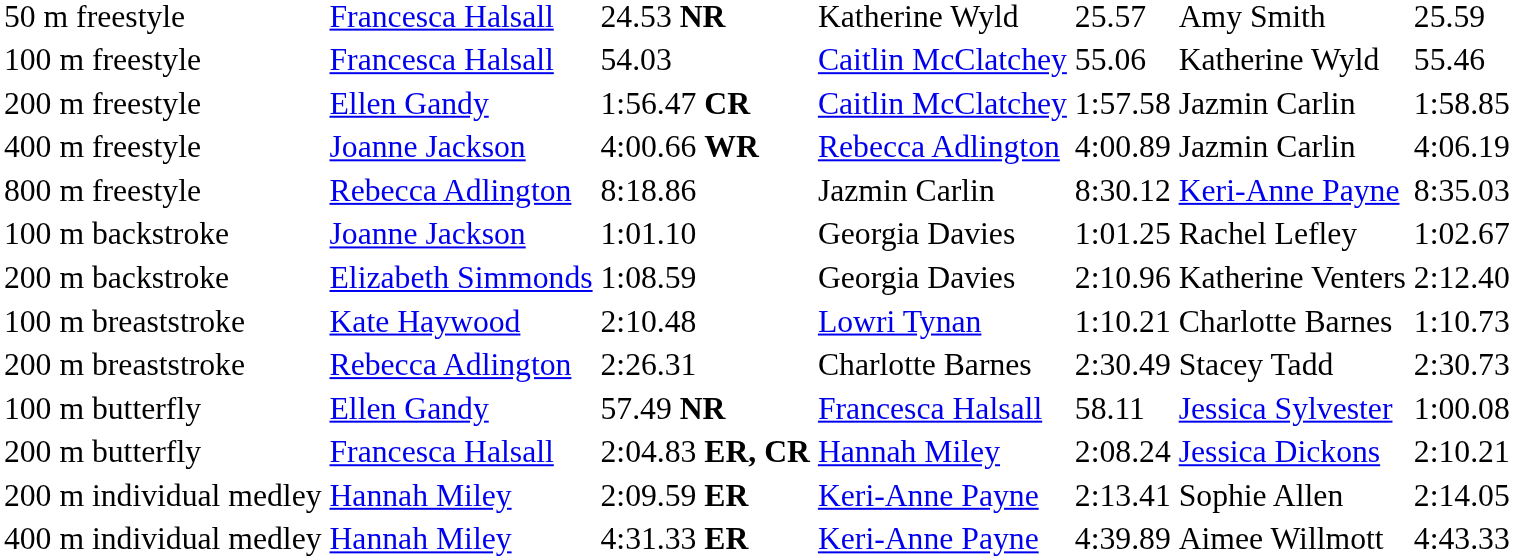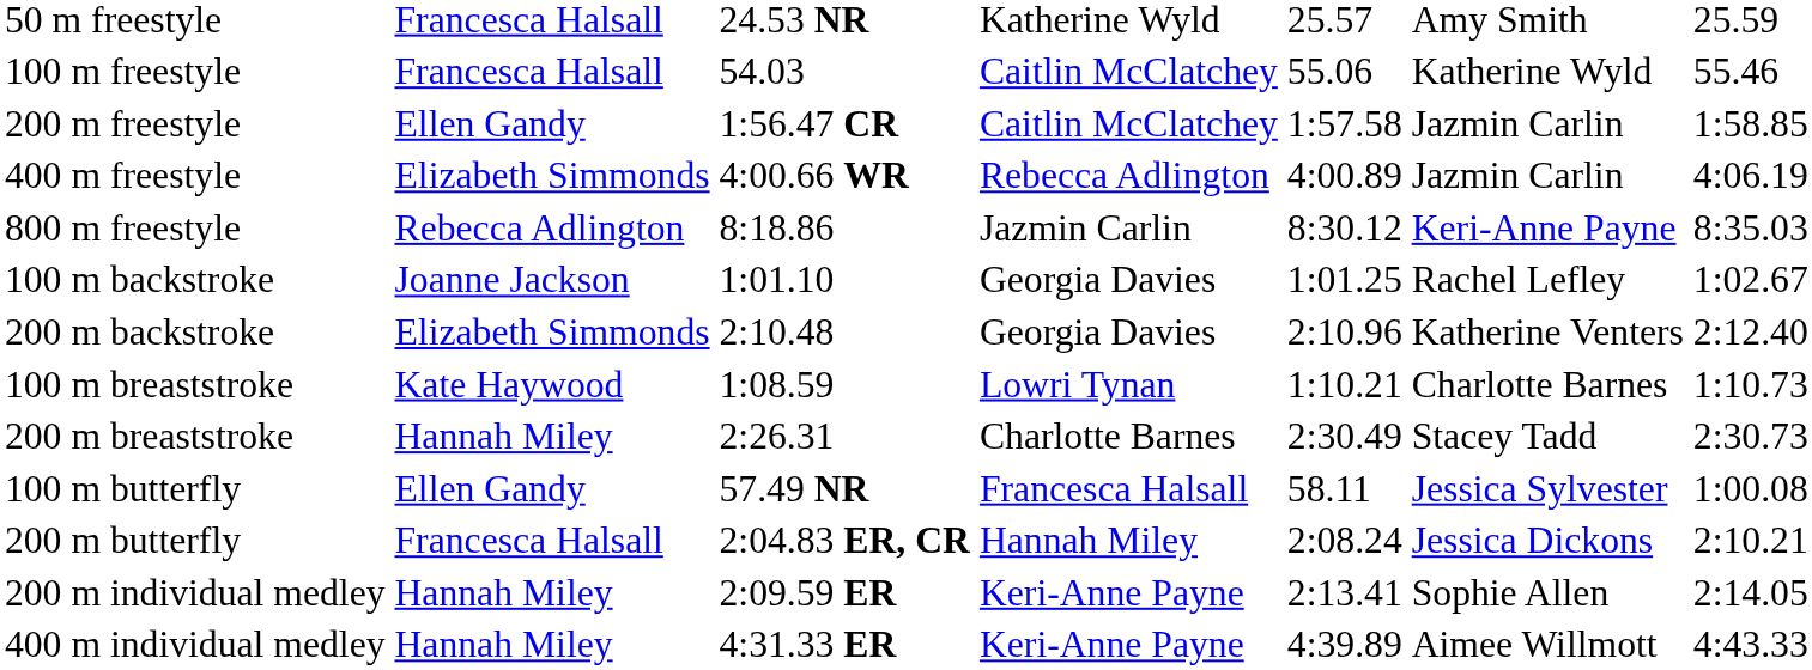 <table>
 <tr>
 <td>50 m freestyle</td>
 <td><a href='#'>Francesca Halsall</a></td>
 <td>24.53 <strong>NR</strong></td>
 <td>Katherine Wyld</td>
 <td>25.57</td>
 <td>Amy Smith</td>
 <td>25.59</td>
 </tr>
 <tr>
 <td>100 m freestyle</td>
 <td><a href='#'>Francesca Halsall</a></td>
 <td>54.03</td>
 <td><a href='#'>Caitlin McClatchey</a></td>
 <td>55.06</td>
 <td>Katherine Wyld</td>
 <td>55.46</td>
 </tr>
 <tr>
 <td>200 m freestyle</td>
 <td><a href='#'>Ellen Gandy</a></td>
 <td>1:56.47 <strong>CR</strong></td>
 <td><a href='#'>Caitlin McClatchey</a></td>
 <td>1:57.58</td>
 <td>Jazmin Carlin</td>
 <td>1:58.85</td>
 </tr>
 <tr>
 <td>400 m freestyle</td>
-<td><a href='#'>Joanne Jackson</a></td>
+<td><a href='#'>Elizabeth Simmonds</a></td>
 <td>4:00.66 <strong>WR</strong></td>
 <td><a href='#'>Rebecca Adlington</a></td>
 <td>4:00.89</td>
 <td>Jazmin Carlin</td>
 <td>4:06.19</td>
 </tr>
 <tr>
 <td>800 m freestyle</td>
 <td><a href='#'>Rebecca Adlington</a></td>
 <td>8:18.86</td>
 <td>Jazmin Carlin</td>
 <td>8:30.12</td>
 <td><a href='#'>Keri-Anne Payne</a></td>
 <td>8:35.03</td>
 </tr>
 <tr>
 <td>100 m backstroke</td>
 <td><a href='#'>Joanne Jackson</a></td>
 <td>1:01.10</td>
 <td>Georgia Davies</td>
 <td>1:01.25</td>
 <td>Rachel Lefley</td>
 <td>1:02.67</td>
 </tr>
 <tr>
 <td>200 m backstroke</td>
 <td><a href='#'>Elizabeth Simmonds</a></td>
-<td>1:08.59</td>
+<td>2:10.48</td>
 <td>Georgia Davies</td>
 <td>2:10.96</td>
 <td>Katherine Venters</td>
 <td>2:12.40</td>
 </tr>
 <tr>
 <td>100 m breaststroke</td>
 <td><a href='#'>Kate Haywood</a></td>
-<td>2:10.48</td>
+<td>1:08.59</td>
 <td><a href='#'>Lowri Tynan</a></td>
 <td>1:10.21</td>
 <td>Charlotte Barnes</td>
 <td>1:10.73</td>
 </tr>
 <tr>
 <td>200 m breaststroke</td>
-<td><a href='#'>Rebecca Adlington</a></td>
+<td><a href='#'>Hannah Miley</a></td>
 <td>2:26.31</td>
 <td>Charlotte Barnes</td>
 <td>2:30.49</td>
 <td>Stacey Tadd</td>
 <td>2:30.73</td>
 </tr>
 <tr>
 <td>100 m butterfly</td>
 <td><a href='#'>Ellen Gandy</a></td>
 <td>57.49 <strong>NR</strong></td>
 <td><a href='#'>Francesca Halsall</a></td>
 <td>58.11</td>
 <td><a href='#'>Jessica Sylvester</a></td>
 <td>1:00.08</td>
 </tr>
 <tr>
 <td>200 m butterfly</td>
 <td><a href='#'>Francesca Halsall</a></td>
 <td>2:04.83 <strong>ER, CR</strong></td>
 <td><a href='#'>Hannah Miley</a></td>
 <td>2:08.24</td>
 <td><a href='#'>Jessica Dickons</a></td>
 <td>2:10.21</td>
 </tr>
 <tr>
 <td>200 m individual medley</td>
 <td><a href='#'>Hannah Miley</a></td>
 <td>2:09.59 <strong>ER</strong></td>
 <td><a href='#'>Keri-Anne Payne</a></td>
 <td>2:13.41</td>
 <td>Sophie Allen</td>
 <td>2:14.05</td>
 </tr>
 <tr>
 <td>400 m individual medley</td>
 <td><a href='#'>Hannah Miley</a></td>
 <td>4:31.33 <strong>ER</strong></td>
 <td><a href='#'>Keri-Anne Payne</a></td>
 <td>4:39.89</td>
 <td>Aimee Willmott</td>
 <td>4:43.33</td>
 </tr>
 </table>
